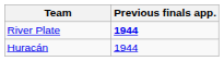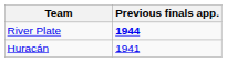 <table class="wikitable">
 <tr>
 <th width=150px>Team</th>
 <th>Previous finals app.</th>
 </tr>
 <tr>
 <td><a href='#'>River Plate</a></td>
 <td><strong><a href='#'>1944</a></strong></td>
 </tr>
 <tr>
 <td><a href='#'>Huracán</a></td>
-<td><a href='#'>1944</a></td>
+<td><a href='#'>1941</a></td>
 </tr>
 </table>
